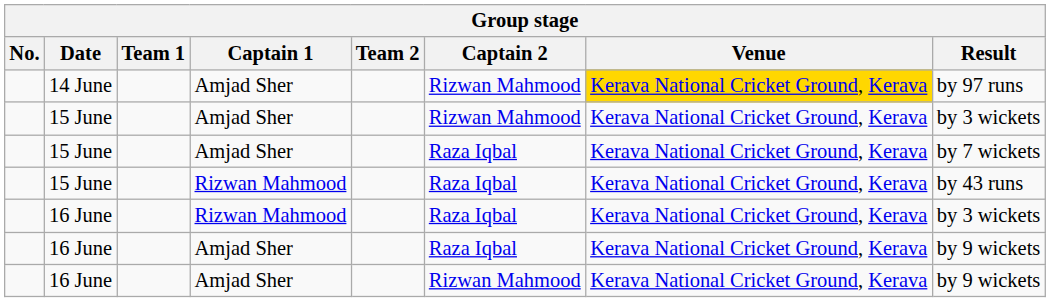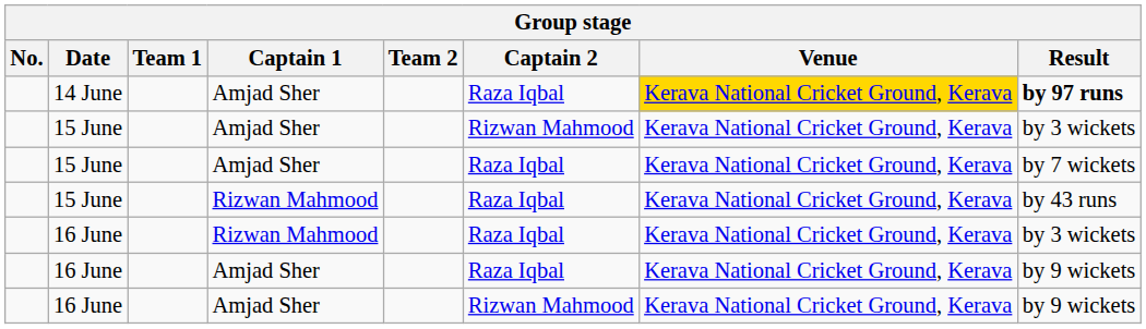 <table class="wikitable">
 <tr>
 <th colspan="8">Group stage</th>
 </tr>
 <tr>
 <th>No.</th>
 <th>Date</th>
 <th>Team 1</th>
 <th>Captain 1</th>
 <th>Team 2</th>
 <th>Captain 2</th>
 <th>Venue</th>
 <th>Result</th>
 </tr>
 <tr>
 <td></td>
 <td>14 June</td>
 <td></td>
 <td>Amjad Sher</td>
 <td></td>
-<td><a href='#'>Rizwan Mahmood</a></td>
+<td><a href='#'>Raza Iqbal</a></td>
 <td style="background: gold;"><a href='#'>Kerava National Cricket Ground</a>, <a href='#'>Kerava</a></td>
-<td> by 97 runs</td>
+<td><strong> by 97 runs</strong></td>
 </tr>
 <tr>
 <td></td>
 <td>15 June</td>
 <td></td>
 <td>Amjad Sher</td>
 <td></td>
 <td><a href='#'>Rizwan Mahmood</a></td>
 <td><a href='#'>Kerava National Cricket Ground</a>, <a href='#'>Kerava</a></td>
 <td> by 3 wickets</td>
 </tr>
 <tr>
 <td></td>
 <td>15 June</td>
 <td></td>
 <td>Amjad Sher</td>
 <td></td>
 <td><a href='#'>Raza Iqbal</a></td>
 <td><a href='#'>Kerava National Cricket Ground</a>, <a href='#'>Kerava</a></td>
 <td> by 7 wickets</td>
 </tr>
 <tr>
 <td></td>
 <td>15 June</td>
 <td></td>
 <td><a href='#'>Rizwan Mahmood</a></td>
 <td></td>
 <td><a href='#'>Raza Iqbal</a></td>
 <td><a href='#'>Kerava National Cricket Ground</a>, <a href='#'>Kerava</a></td>
 <td> by 43 runs</td>
 </tr>
 <tr>
 <td></td>
 <td>16 June</td>
 <td></td>
 <td><a href='#'>Rizwan Mahmood</a></td>
 <td></td>
 <td><a href='#'>Raza Iqbal</a></td>
 <td><a href='#'>Kerava National Cricket Ground</a>, <a href='#'>Kerava</a></td>
 <td> by 3 wickets</td>
 </tr>
 <tr>
 <td></td>
 <td>16 June</td>
 <td></td>
 <td>Amjad Sher</td>
 <td></td>
 <td><a href='#'>Raza Iqbal</a></td>
 <td><a href='#'>Kerava National Cricket Ground</a>, <a href='#'>Kerava</a></td>
 <td> by 9 wickets</td>
 </tr>
 <tr>
 <td></td>
 <td>16 June</td>
 <td></td>
 <td>Amjad Sher</td>
 <td></td>
 <td><a href='#'>Rizwan Mahmood</a></td>
 <td><a href='#'>Kerava National Cricket Ground</a>, <a href='#'>Kerava</a></td>
 <td> by 9 wickets</td>
 </tr>
 </table>
